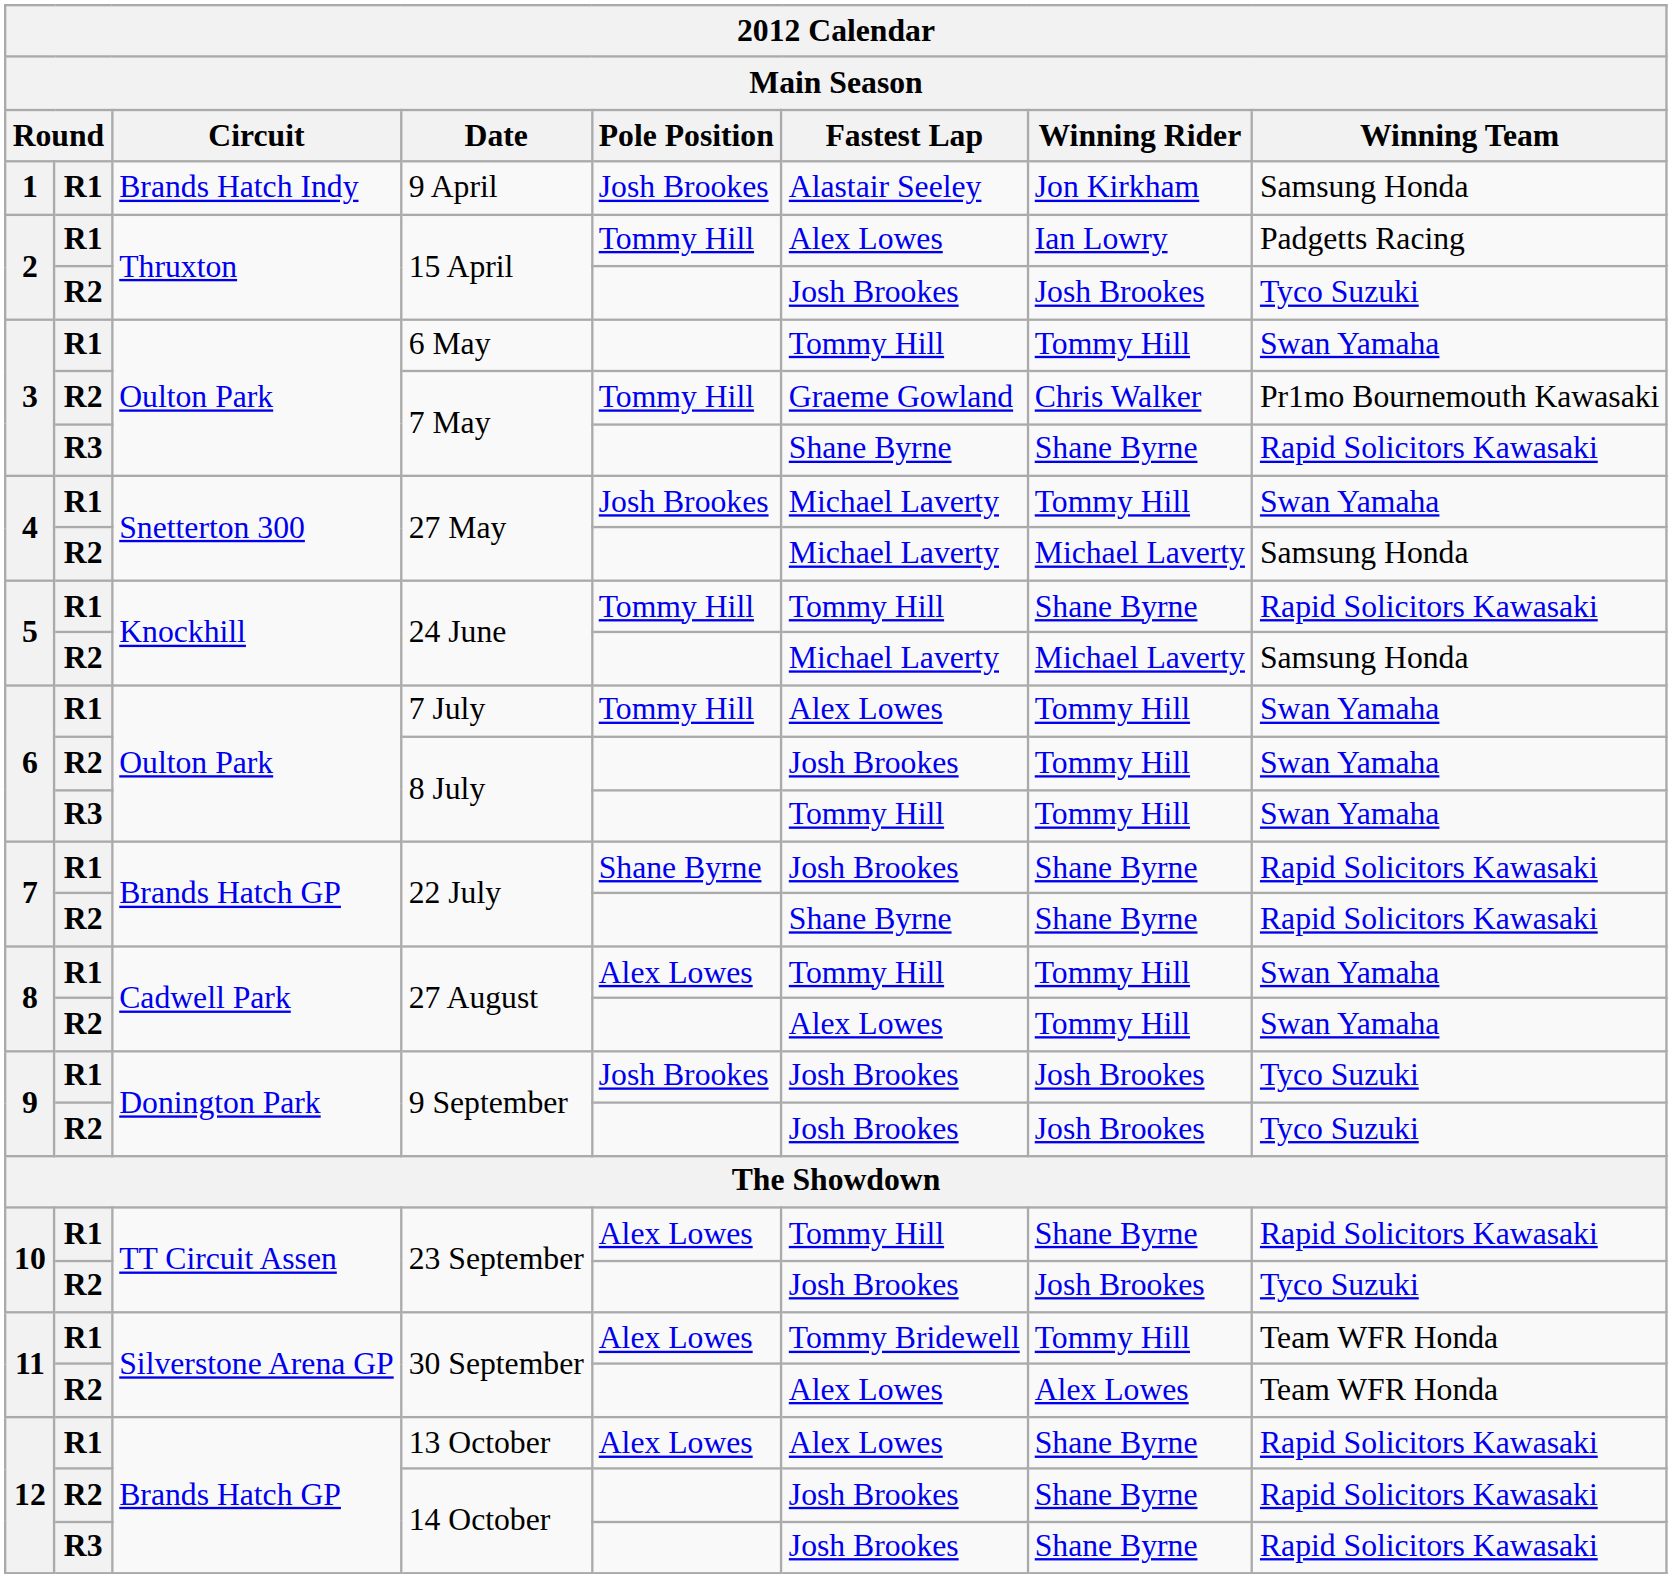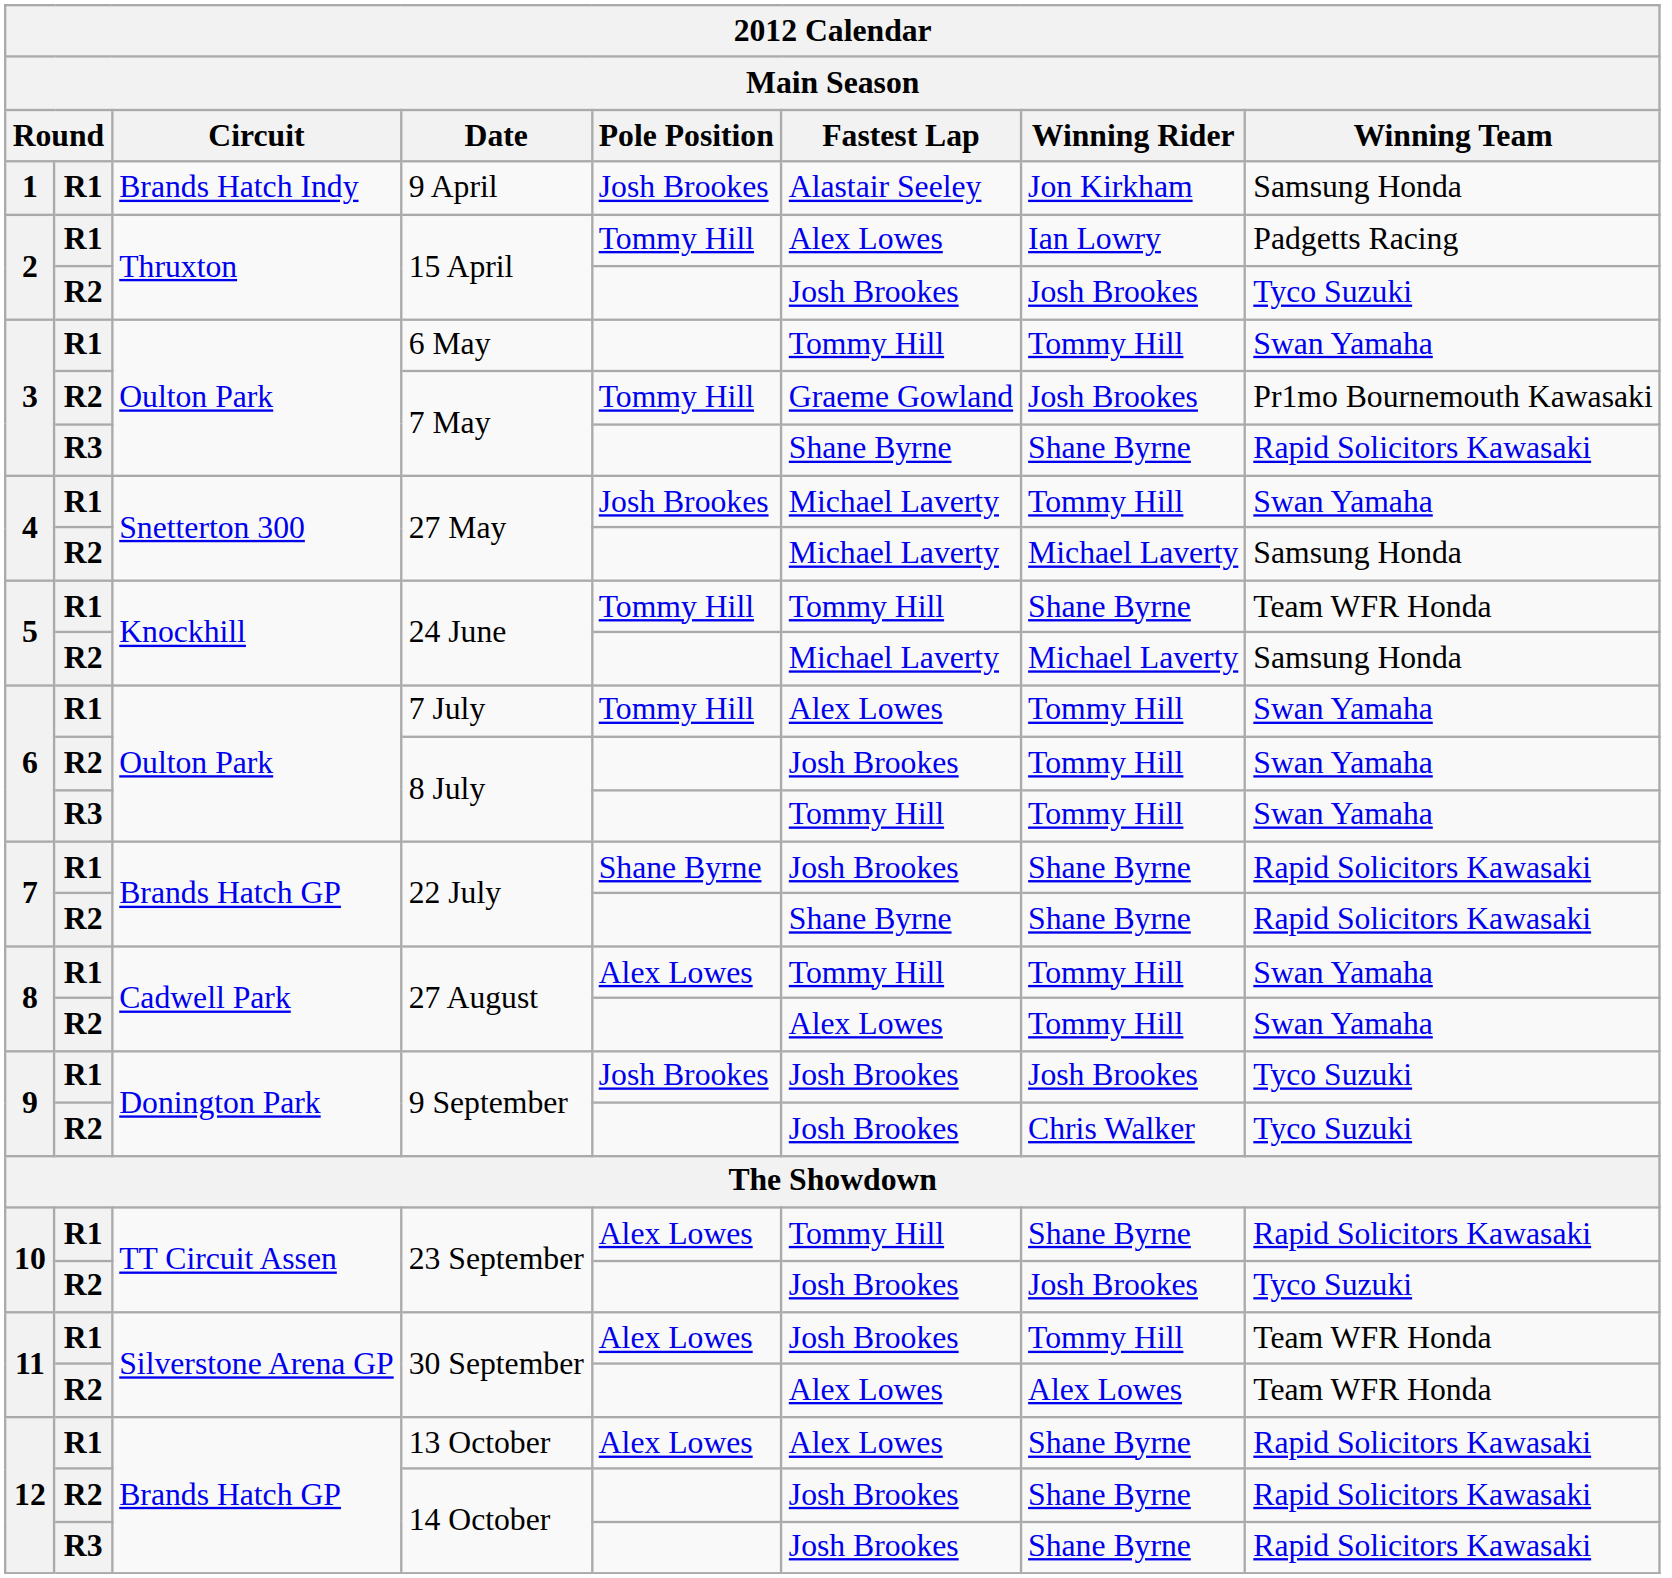 <table class="wikitable" style="font-size: 85%">
 <tr>
 <th colspan=8>2012 Calendar</th>
 </tr>
 <tr>
 <th colspan=8>Main Season</th>
 </tr>
 <tr>
 <th colspan=2>Round</th>
 <th>Circuit</th>
 <th>Date</th>
 <th>Pole Position</th>
 <th>Fastest Lap</th>
 <th>Winning Rider</th>
 <th>Winning Team</th>
 </tr>
 <tr>
 <th>1</th>
 <th>R1</th>
 <td> <a href='#'>Brands Hatch Indy</a></td>
 <td>9 April</td>
 <td> <a href='#'>Josh Brookes</a></td>
 <td> <a href='#'>Alastair Seeley</a></td>
 <td> <a href='#'>Jon Kirkham</a></td>
 <td>Samsung Honda</td>
 </tr>
 <tr>
 <th rowspan=2>2</th>
 <th>R1</th>
 <td rowspan=2> <a href='#'>Thruxton</a></td>
 <td rowspan=2>15 April</td>
 <td> <a href='#'>Tommy Hill</a></td>
 <td> <a href='#'>Alex Lowes</a></td>
 <td> <a href='#'>Ian Lowry</a></td>
 <td>Padgetts Racing</td>
 </tr>
 <tr>
 <th>R2</th>
 <td></td>
 <td> <a href='#'>Josh Brookes</a></td>
 <td> <a href='#'>Josh Brookes</a></td>
 <td><a href='#'>Tyco Suzuki</a></td>
 </tr>
 <tr>
 <th rowspan=3>3</th>
 <th>R1</th>
 <td rowspan=3> <a href='#'>Oulton Park</a></td>
 <td>6 May  </td>
 <td></td>
 <td> <a href='#'>Tommy Hill</a></td>
 <td> <a href='#'>Tommy Hill</a></td>
 <td><a href='#'>Swan Yamaha</a></td>
 </tr>
 <tr>
 <th>R2</th>
 <td rowspan=2>7 May</td>
 <td> <a href='#'>Tommy Hill</a></td>
 <td> <a href='#'>Graeme Gowland</a></td>
-<td> <a href='#'>Chris Walker</a></td>
+<td> <a href='#'>Josh Brookes</a></td>
 <td>Pr1mo Bournemouth Kawasaki</td>
 </tr>
 <tr>
 <th>R3</th>
 <td></td>
 <td> <a href='#'>Shane Byrne</a></td>
 <td> <a href='#'>Shane Byrne</a></td>
 <td><a href='#'>Rapid Solicitors Kawasaki</a></td>
 </tr>
 <tr>
 <th rowspan=2>4</th>
 <th>R1</th>
 <td rowspan=2> <a href='#'>Snetterton 300</a></td>
 <td rowspan=2>27 May</td>
 <td> <a href='#'>Josh Brookes</a></td>
 <td> <a href='#'>Michael Laverty</a></td>
 <td> <a href='#'>Tommy Hill</a></td>
 <td><a href='#'>Swan Yamaha</a></td>
 </tr>
 <tr>
 <th>R2</th>
 <td></td>
 <td> <a href='#'>Michael Laverty</a></td>
 <td> <a href='#'>Michael Laverty</a></td>
 <td>Samsung Honda</td>
 </tr>
 <tr>
 <th rowspan=2>5</th>
 <th>R1</th>
 <td rowspan=2> <a href='#'>Knockhill</a></td>
 <td rowspan=2>24 June</td>
 <td> <a href='#'>Tommy Hill</a></td>
 <td> <a href='#'>Tommy Hill</a></td>
 <td> <a href='#'>Shane Byrne</a></td>
-<td><a href='#'>Rapid Solicitors Kawasaki</a></td>
+<td>Team WFR Honda</td>
 </tr>
 <tr>
 <th>R2</th>
 <td></td>
 <td> <a href='#'>Michael Laverty</a></td>
 <td> <a href='#'>Michael Laverty</a></td>
 <td>Samsung Honda</td>
 </tr>
 <tr>
 <th rowspan=3>6</th>
 <th>R1</th>
 <td rowspan=3> <a href='#'>Oulton Park</a></td>
 <td>7 July</td>
 <td> <a href='#'>Tommy Hill</a></td>
 <td> <a href='#'>Alex Lowes</a></td>
 <td> <a href='#'>Tommy Hill</a></td>
 <td><a href='#'>Swan Yamaha</a></td>
 </tr>
 <tr>
 <th>R2</th>
 <td rowspan=2>8 July</td>
 <td></td>
 <td> <a href='#'>Josh Brookes</a></td>
 <td> <a href='#'>Tommy Hill</a></td>
 <td><a href='#'>Swan Yamaha</a></td>
 </tr>
 <tr>
 <th>R3</th>
 <td></td>
 <td> <a href='#'>Tommy Hill</a></td>
 <td> <a href='#'>Tommy Hill</a></td>
 <td><a href='#'>Swan Yamaha</a></td>
 </tr>
 <tr>
 <th rowspan=2>7</th>
 <th>R1</th>
 <td rowspan=2> <a href='#'>Brands Hatch GP</a></td>
 <td rowspan=2>22 July</td>
 <td> <a href='#'>Shane Byrne</a></td>
 <td> <a href='#'>Josh Brookes</a></td>
 <td> <a href='#'>Shane Byrne</a></td>
 <td><a href='#'>Rapid Solicitors Kawasaki</a></td>
 </tr>
 <tr>
 <th>R2</th>
 <td></td>
 <td> <a href='#'>Shane Byrne</a></td>
 <td> <a href='#'>Shane Byrne</a></td>
 <td><a href='#'>Rapid Solicitors Kawasaki</a></td>
 </tr>
 <tr>
 <th rowspan=2>8</th>
 <th>R1</th>
 <td rowspan=2> <a href='#'>Cadwell Park</a></td>
 <td rowspan=2>27 August</td>
 <td> <a href='#'>Alex Lowes</a></td>
 <td> <a href='#'>Tommy Hill</a></td>
 <td> <a href='#'>Tommy Hill</a></td>
 <td><a href='#'>Swan Yamaha</a></td>
 </tr>
 <tr>
 <th>R2</th>
 <td></td>
 <td> <a href='#'>Alex Lowes</a></td>
 <td> <a href='#'>Tommy Hill</a></td>
 <td><a href='#'>Swan Yamaha</a></td>
 </tr>
 <tr>
 <th rowspan=2>9</th>
 <th>R1</th>
 <td rowspan=2> <a href='#'>Donington Park</a></td>
 <td rowspan=2>9 September</td>
 <td> <a href='#'>Josh Brookes</a></td>
 <td> <a href='#'>Josh Brookes</a></td>
 <td> <a href='#'>Josh Brookes</a></td>
 <td><a href='#'>Tyco Suzuki</a></td>
 </tr>
 <tr>
 <th>R2</th>
 <td></td>
 <td> <a href='#'>Josh Brookes</a></td>
-<td> <a href='#'>Josh Brookes</a></td>
+<td> <a href='#'>Chris Walker</a></td>
 <td><a href='#'>Tyco Suzuki</a></td>
 </tr>
 <tr>
 <th colspan=8>The Showdown</th>
 </tr>
 <tr>
 <th rowspan=2>10</th>
 <th>R1</th>
 <td rowspan=2> <a href='#'>TT Circuit Assen</a></td>
 <td rowspan=2>23 September</td>
 <td> <a href='#'>Alex Lowes</a></td>
 <td> <a href='#'>Tommy Hill</a></td>
 <td> <a href='#'>Shane Byrne</a></td>
 <td><a href='#'>Rapid Solicitors Kawasaki</a></td>
 </tr>
 <tr>
 <th>R2</th>
 <td></td>
 <td> <a href='#'>Josh Brookes</a></td>
 <td> <a href='#'>Josh Brookes</a></td>
 <td><a href='#'>Tyco Suzuki</a></td>
 </tr>
 <tr>
 <th rowspan=2>11</th>
 <th>R1</th>
 <td rowspan=2> <a href='#'>Silverstone Arena GP</a></td>
 <td rowspan=2>30 September</td>
 <td> <a href='#'>Alex Lowes</a></td>
-<td> <a href='#'>Tommy Bridewell</a></td>
+<td> <a href='#'>Josh Brookes</a></td>
 <td> <a href='#'>Tommy Hill</a></td>
 <td>Team WFR Honda</td>
 </tr>
 <tr>
 <th>R2</th>
 <td></td>
 <td> <a href='#'>Alex Lowes</a></td>
 <td> <a href='#'>Alex Lowes</a></td>
 <td>Team WFR Honda</td>
 </tr>
 <tr>
 <th rowspan=3>12</th>
 <th>R1</th>
 <td rowspan=3> <a href='#'>Brands Hatch GP</a></td>
 <td>13 October</td>
 <td> <a href='#'>Alex Lowes</a></td>
 <td> <a href='#'>Alex Lowes</a></td>
 <td> <a href='#'>Shane Byrne</a></td>
 <td><a href='#'>Rapid Solicitors Kawasaki</a></td>
 </tr>
 <tr>
 <th>R2</th>
 <td rowspan=2>14 October</td>
 <td></td>
 <td> <a href='#'>Josh Brookes</a></td>
 <td> <a href='#'>Shane Byrne</a></td>
 <td><a href='#'>Rapid Solicitors Kawasaki</a></td>
 </tr>
 <tr>
 <th>R3</th>
 <td></td>
 <td> <a href='#'>Josh Brookes</a></td>
 <td> <a href='#'>Shane Byrne</a></td>
 <td><a href='#'>Rapid Solicitors Kawasaki</a></td>
 </tr>
 </table>
